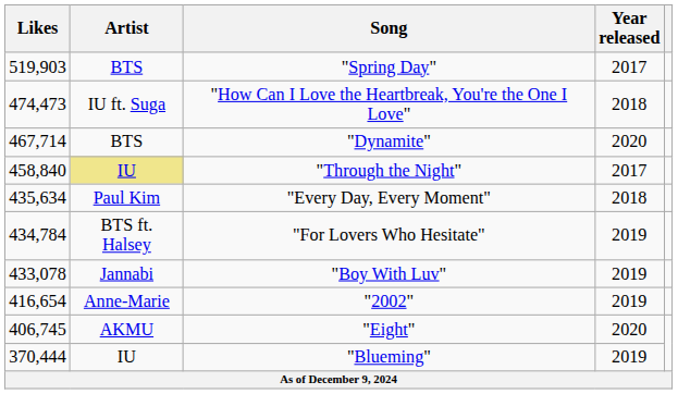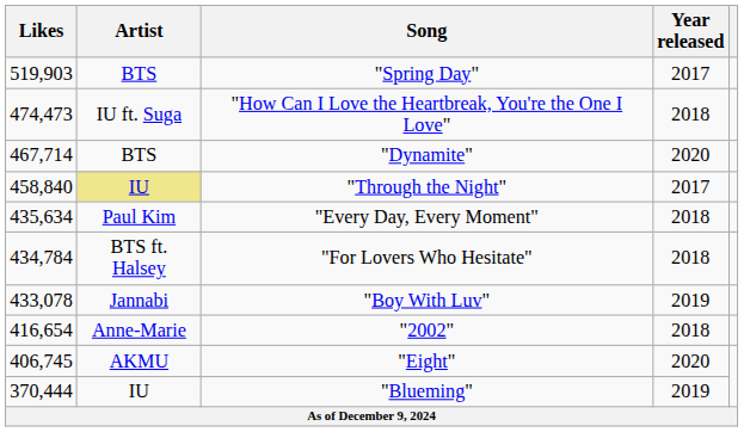 <table class="wikitable sortable plainrowheaders" style="text-align:center">
 <tr>
 <th>Likes</th>
 <th>Artist</th>
 <th>Song</th>
 <th>Year<br>released</th>
 <th class="unsortable plainrowheaders"></th>
 </tr>
 <tr>
 <td>519,903</td>
 <td><a href='#'>BTS</a></td>
 <td>"<a href='#'>Spring Day</a>"</td>
 <td>2017</td>
 <td></td>
 </tr>
 <tr>
 <td>474,473</td>
 <td>IU ft. <a href='#'>Suga</a></td>
 <td>"<a href='#'>How Can I Love the Heartbreak, You're the One I Love</a>"</td>
 <td>2018</td>
 <td></td>
 </tr>
 <tr>
 <td>467,714</td>
 <td>BTS</td>
 <td>"<a href='#'>Dynamite</a>"</td>
 <td>2020</td>
 <td></td>
 </tr>
 <tr>
 <td>458,840</td>
 <td style="background: khaki;"><a href='#'>IU</a></td>
 <td>"<a href='#'>Through the Night</a>"</td>
 <td>2017</td>
 <td></td>
 </tr>
 <tr>
 <td>435,634</td>
 <td><a href='#'>Paul Kim</a></td>
 <td>"Every Day, Every Moment"</td>
 <td>2018</td>
 <td></td>
 </tr>
 <tr>
 <td>434,784</td>
 <td>BTS ft. <a href='#'>Halsey</a></td>
 <td>"For Lovers Who Hesitate"</td>
-<td>2019</td>
+<td>2018</td>
 <td></td>
 </tr>
 <tr>
 <td>433,078</td>
 <td><a href='#'>Jannabi</a></td>
 <td>"<a href='#'>Boy With Luv</a>"</td>
 <td>2019</td>
 <td></td>
 </tr>
 <tr>
 <td>416,654</td>
 <td><a href='#'>Anne-Marie</a></td>
 <td>"<a href='#'>2002</a>"</td>
-<td>2019</td>
+<td>2018</td>
 <td></td>
 </tr>
 <tr>
 <td>406,745</td>
 <td><a href='#'>AKMU</a></td>
 <td>"<a href='#'>Eight</a>"</td>
 <td>2020</td>
 <td rowspan=2></td>
 </tr>
 <tr>
 <td>370,444</td>
 <td>IU</td>
 <td>"<a href='#'>Blueming</a>"</td>
 <td>2019</td>
 </tr>
 <tr>
 <th colspan="5" style="font-size:8pt;">As of December 9, 2024</th>
 </tr>
 </table>
